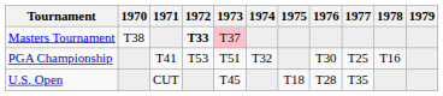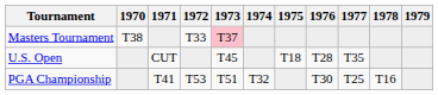 <table class="wikitable" style="font-size:95%;text-align:center;">
 <tr>
 <th>Tournament</th>
 <th>1970</th>
 <th>1971</th>
 <th>1972</th>
 <th>1973</th>
 <th>1974</th>
 <th>1975</th>
 <th>1976</th>
 <th>1977</th>
 <th>1978</th>
 <th>1979</th>
 </tr>
 <tr>
 <td align=left><a href='#'>Masters Tournament</a></td>
 <td>T38</td>
 <td style="background:#eeeeee;"></td>
-<td><strong>T33</strong></td>
+<td>T33</td>
 <td style="background: pink;">T37</td>
 <td style="background:#eeeeee;"></td>
 <td style="background:#eeeeee;"></td>
 <td style="background:#eeeeee;"></td>
 <td style="background:#eeeeee;"></td>
+<td style="background:#eeeeee;"></td>
+<td style="background:#eeeeee;"></td>
+</tr>
+<tr>
+<td align=left><a href='#'>U.S. Open</a></td>
+<td style="background:#eeeeee;"></td>
+<td>CUT</td>
+<td style="background:#eeeeee;"></td>
+<td>T45</td>
+<td style="background:#eeeeee;"></td>
+<td>T18</td>
+<td>T28</td>
+<td>T35</td>
 <td style="background:#eeeeee;"></td>
 <td style="background:#eeeeee;"></td>
 </tr>
 <tr>
 <td align=left><a href='#'>PGA Championship</a></td>
 <td style="background:#eeeeee;"></td>
 <td>T41</td>
 <td>T53</td>
 <td>T51</td>
 <td>T32</td>
 <td style="background:#eeeeee;"></td>
 <td>T30</td>
 <td>T25</td>
 <td>T16</td>
 <td style="background:#eeeeee;"></td>
 </tr>
-<tr>
-<td align=left><a href='#'>U.S. Open</a></td>
-<td style="background:#eeeeee;"></td>
-<td>CUT</td>
-<td style="background:#eeeeee;"></td>
-<td>T45</td>
-<td style="background:#eeeeee;"></td>
-<td>T18</td>
-<td>T28</td>
-<td>T35</td>
-<td style="background:#eeeeee;"></td>
-<td style="background:#eeeeee;"></td>
-</tr>
 </table>
